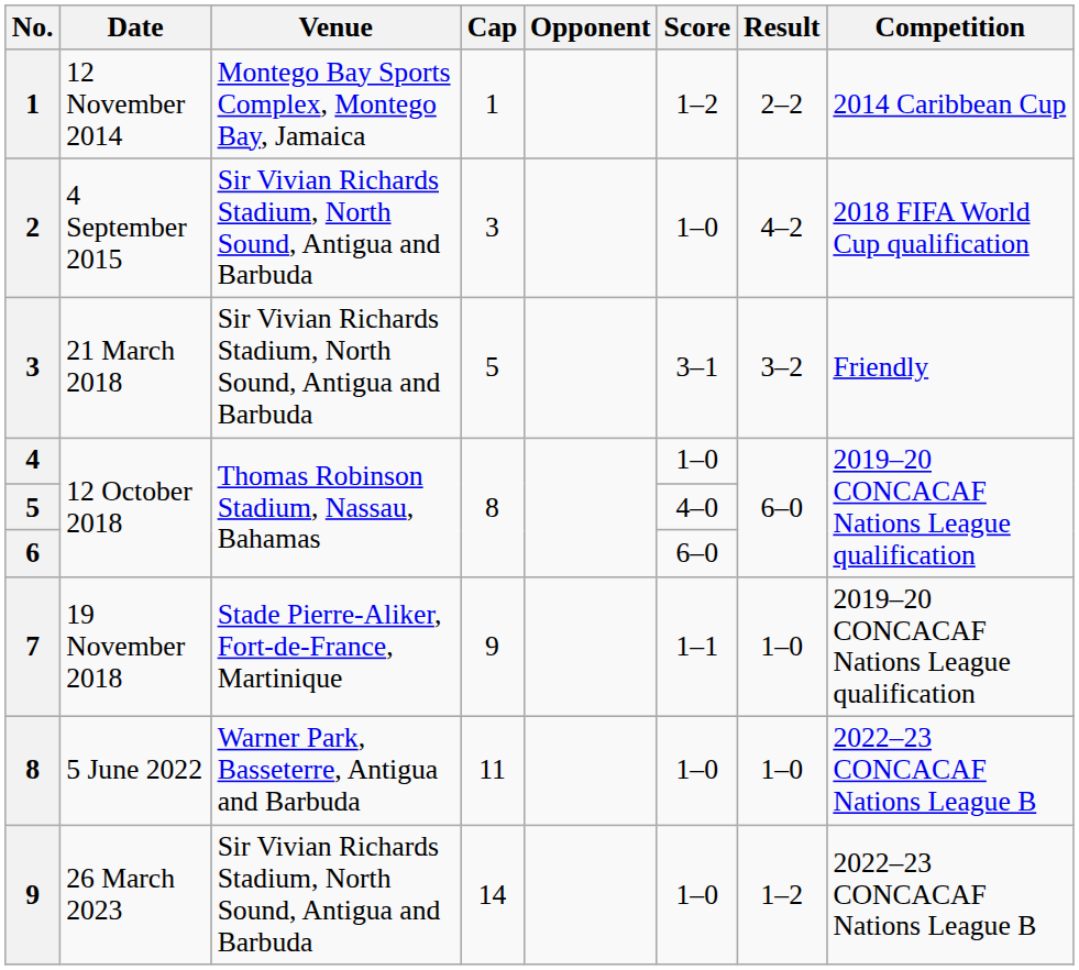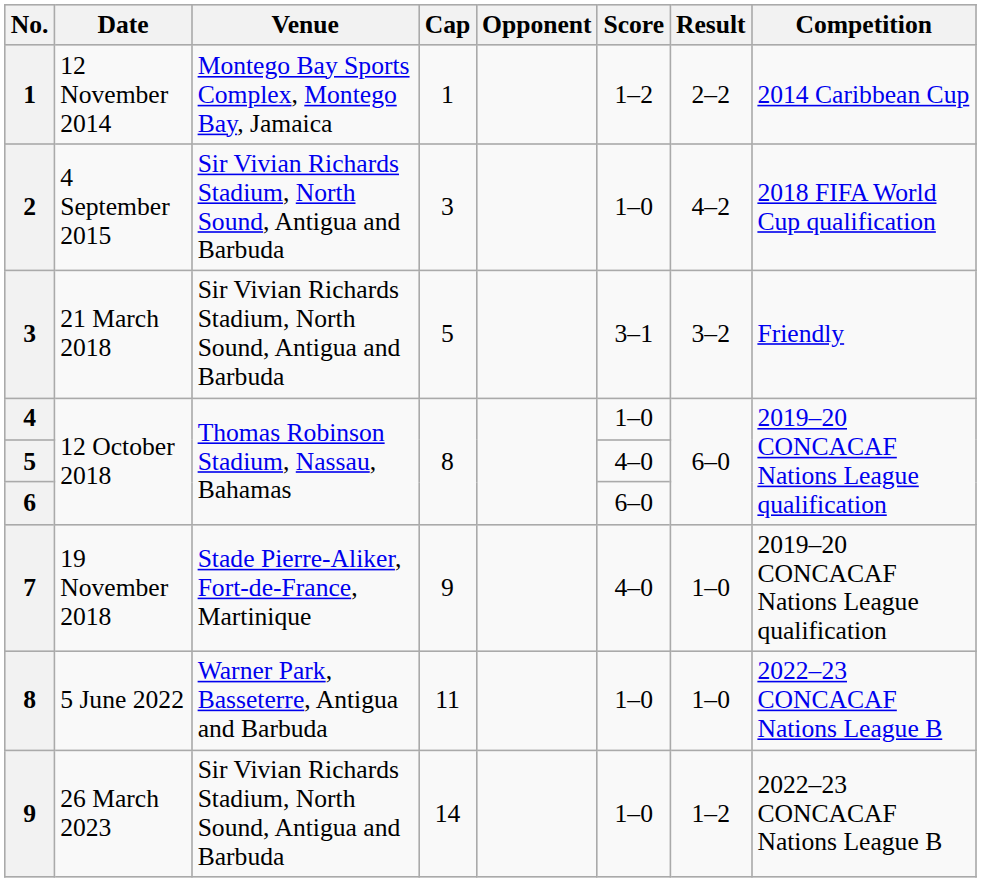 <table class="wikitable sortable plainrowheaders">
 <tr>
 <th scope=col>No.</th>
 <th scope=col data-sort-type=date>Date</th>
 <th scope=col>Venue</th>
 <th scope=col>Cap</th>
 <th scope=col>Opponent</th>
 <th scope=col>Score</th>
 <th scope=col>Result</th>
 <th scope=col>Competition</th>
 </tr>
 <tr>
 <th scope=row style=text-align:center>1</th>
 <td>12 November 2014</td>
 <td><a href='#'>Montego Bay Sports Complex</a>, <a href='#'>Montego Bay</a>, Jamaica</td>
 <td align=center>1</td>
 <td></td>
 <td align=center>1–2</td>
 <td align=center>2–2</td>
 <td><a href='#'>2014 Caribbean Cup</a></td>
 </tr>
 <tr>
 <th scope=row style=text-align:center>2</th>
 <td>4 September 2015</td>
 <td><a href='#'>Sir Vivian Richards Stadium</a>, <a href='#'>North Sound</a>, Antigua and Barbuda</td>
 <td align=center>3</td>
 <td></td>
 <td align=center>1–0</td>
 <td align=center>4–2</td>
 <td><a href='#'>2018 FIFA World Cup qualification</a></td>
 </tr>
 <tr>
 <th scope=row style=text-align:center>3</th>
 <td>21 March 2018</td>
 <td>Sir Vivian Richards Stadium, North Sound, Antigua and Barbuda</td>
 <td align=center>5</td>
 <td></td>
 <td align=center>3–1</td>
 <td align=center>3–2</td>
 <td><a href='#'>Friendly</a></td>
 </tr>
 <tr>
 <th scope=row style=text-align:center>4</th>
 <td rowspan=3>12 October 2018</td>
 <td rowspan=3><a href='#'>Thomas Robinson Stadium</a>, <a href='#'>Nassau</a>, Bahamas</td>
 <td rowspan=3 align=center>8</td>
 <td rowspan=3></td>
 <td align=center>1–0</td>
 <td rowspan=3 align=center>6–0</td>
 <td rowspan=3><a href='#'>2019–20 CONCACAF Nations League qualification</a></td>
 </tr>
 <tr>
 <th scope=row style=text-align:center>5</th>
 <td align=center>4–0</td>
 </tr>
 <tr>
 <th scope=row style=text-align:center>6</th>
 <td align=center>6–0</td>
 </tr>
 <tr>
 <th scope=row style=text-align:center>7</th>
 <td>19 November 2018</td>
 <td><a href='#'>Stade Pierre-Aliker</a>, <a href='#'>Fort-de-France</a>, Martinique</td>
 <td align=center>9</td>
 <td></td>
-<td align=center>1–1</td>
+<td align=center>4–0</td>
 <td align=center>1–0</td>
 <td>2019–20 CONCACAF Nations League qualification</td>
 </tr>
 <tr>
 <th scope=row style=text-align:center>8</th>
 <td>5 June 2022</td>
 <td><a href='#'>Warner Park</a>, <a href='#'>Basseterre</a>, Antigua and Barbuda</td>
 <td align=center>11</td>
 <td></td>
 <td align=center>1–0</td>
 <td align=center>1–0</td>
 <td><a href='#'>2022–23 CONCACAF Nations League B</a></td>
 </tr>
 <tr>
 <th scope=row style=text-align:center>9</th>
 <td>26 March 2023</td>
 <td>Sir Vivian Richards Stadium, North Sound, Antigua and Barbuda</td>
 <td align=center>14</td>
 <td></td>
 <td align=center>1–0</td>
 <td align=center>1–2</td>
 <td>2022–23 CONCACAF Nations League B</td>
 </tr>
 </table>
